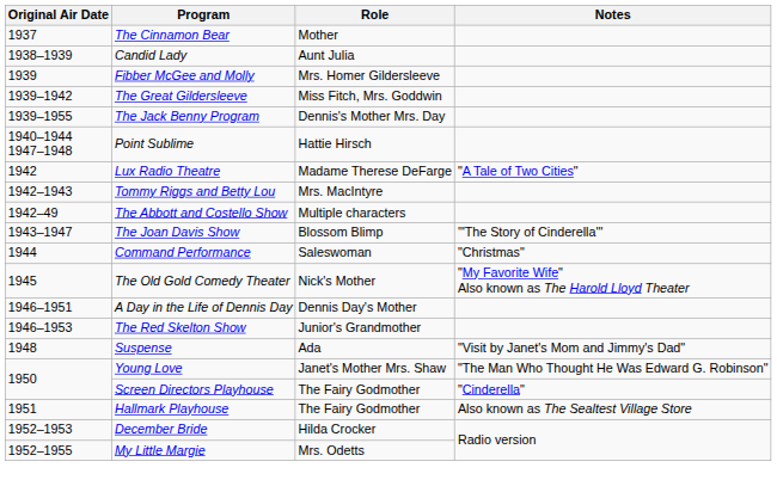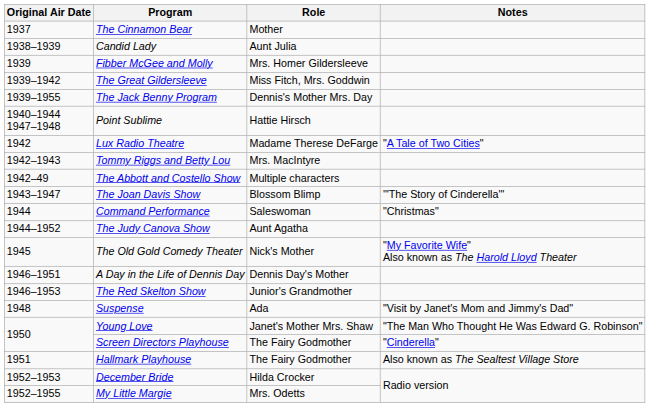 <table class="wikitable">
 <tr>
 <th>Original Air Date</th>
 <th>Program</th>
 <th>Role</th>
 <th>Notes</th>
 </tr>
 <tr>
 <td>1937</td>
 <td><em><a href='#'>The Cinnamon Bear</a></em></td>
 <td>Mother</td>
 <td></td>
 </tr>
 <tr>
 <td>1938–1939</td>
 <td><em>Candid Lady</em></td>
 <td>Aunt Julia</td>
 <td></td>
 </tr>
 <tr>
 <td>1939</td>
 <td><em><a href='#'>Fibber McGee and Molly</a></em></td>
 <td>Mrs. Homer Gildersleeve</td>
 <td></td>
 </tr>
 <tr>
 <td>1939–1942</td>
 <td><em><a href='#'>The Great Gildersleeve</a></em></td>
 <td>Miss Fitch, Mrs. Goddwin</td>
 <td></td>
 </tr>
 <tr>
 <td>1939–1955</td>
 <td><em><a href='#'>The Jack Benny Program</a></em></td>
 <td>Dennis's Mother Mrs. Day</td>
 <td></td>
 </tr>
 <tr>
 <td>1940–1944<br>1947–1948</td>
 <td><em>Point Sublime</em></td>
 <td>Hattie Hirsch</td>
 <td></td>
 </tr>
 <tr>
 <td>1942</td>
 <td><em><a href='#'>Lux Radio Theatre</a></em></td>
 <td>Madame Therese DeFarge</td>
 <td>"<a href='#'>A Tale of Two Cities</a>"</td>
 </tr>
 <tr>
 <td>1942–1943</td>
 <td><em><a href='#'>Tommy Riggs and Betty Lou</a></em></td>
 <td>Mrs. MacIntyre</td>
 <td></td>
 </tr>
 <tr>
 <td>1942–49</td>
 <td><em><a href='#'>The Abbott and Costello Show</a></em></td>
 <td>Multiple characters</td>
 <td></td>
 </tr>
 <tr>
 <td>1943–1947</td>
 <td><em><a href='#'>The Joan Davis Show</a></em></td>
 <td>Blossom Blimp</td>
 <td>'"The Story of Cinderella'"</td>
 </tr>
 <tr>
 <td>1944</td>
 <td><em><a href='#'>Command Performance</a></em></td>
 <td>Saleswoman</td>
 <td>"Christmas"</td>
 </tr>
 <tr>
+<td>1944–1952</td>
+<td><em><a href='#'>The Judy Canova Show</a></em></td>
+<td>Aunt Agatha</td>
+<td></td>
+</tr>
+<tr>
 <td>1945</td>
 <td><em>The Old Gold Comedy Theater</em></td>
 <td>Nick's Mother</td>
 <td>"<a href='#'>My Favorite Wife</a>"<br>Also known as <em>The <a href='#'>Harold Lloyd</a> Theater</em></td>
 </tr>
 <tr>
 <td>1946–1951</td>
 <td><em>A Day in the Life of Dennis Day</em></td>
 <td>Dennis Day's Mother</td>
 <td></td>
 </tr>
 <tr>
 <td>1946–1953</td>
 <td><em><a href='#'>The Red Skelton Show</a></em></td>
 <td>Junior's Grandmother</td>
 <td></td>
 </tr>
 <tr>
 <td>1948</td>
 <td><em><a href='#'>Suspense</a></em></td>
 <td>Ada</td>
 <td>"Visit by Janet's Mom and Jimmy's Dad"</td>
 </tr>
 <tr>
 <td rowspan="2">1950</td>
 <td><em><a href='#'>Young Love</a></em></td>
 <td>Janet's Mother Mrs. Shaw</td>
 <td>"The Man Who Thought He Was Edward G. Robinson"</td>
 </tr>
 <tr>
 <td><em><a href='#'>Screen Directors Playhouse</a></em></td>
 <td>The Fairy Godmother</td>
 <td>"<a href='#'>Cinderella</a>"</td>
 </tr>
 <tr>
 <td>1951</td>
 <td><em><a href='#'>Hallmark Playhouse</a></em></td>
 <td>The Fairy Godmother</td>
 <td>Also known as <em>The Sealtest Village Store</em></td>
 </tr>
 <tr>
 <td>1952–1953</td>
 <td><em><a href='#'>December Bride</a></em></td>
 <td>Hilda Crocker</td>
 <td rowspan="2">Radio version</td>
 </tr>
 <tr>
 <td>1952–1955</td>
 <td><em><a href='#'>My Little Margie</a></em></td>
 <td>Mrs. Odetts</td>
 </tr>
 </table>
